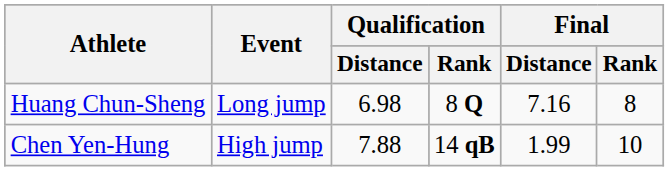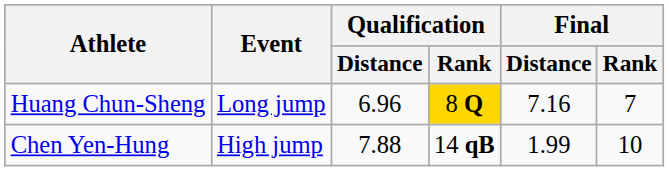 <table class="wikitable" style="font-size:90%">
 <tr>
 <th rowspan=2>Athlete</th>
 <th rowspan=2>Event</th>
 <th colspan=2>Qualification</th>
 <th colspan=2>Final</th>
 </tr>
 <tr style="font-size:95%">
 <th>Distance</th>
 <th>Rank</th>
 <th>Distance</th>
 <th>Rank</th>
 </tr>
 <tr align=center>
 <td align=left><a href='#'>Huang Chun-Sheng</a></td>
 <td align=left><a href='#'>Long jump</a></td>
-<td>6.98</td>
-<td>8 <strong>Q</strong></td>
+<td>6.96</td>
+<td style="background: gold;">8 <strong>Q</strong></td>
 <td>7.16</td>
-<td>8</td>
+<td>7</td>
 </tr>
 <tr align=center>
 <td align=left><a href='#'>Chen Yen-Hung</a></td>
 <td align=left><a href='#'>High jump</a></td>
 <td>7.88</td>
 <td>14 <strong>qB</strong></td>
 <td>1.99</td>
 <td>10</td>
 </tr>
 </table>
